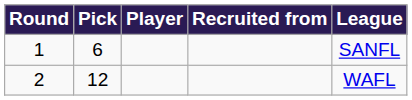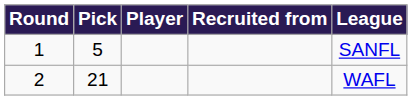 <table class="wikitable" style="text-align:center;">
 <tr>
 <td style="background:#2A1A54; color: white;"><strong>Round</strong></td>
 <td style="background:#2A1A54; color: white;"><strong>Pick</strong></td>
 <td style="background:#2A1A54; color: white;"><strong>Player</strong></td>
 <td style="background:#2A1A54; color: white;"><strong>Recruited from</strong></td>
 <td style="background:#2A1A54; color: white;"><strong>League</strong></td>
 </tr>
 <tr>
 <td>1</td>
-<td>6</td>
+<td>5</td>
 <td></td>
 <td></td>
 <td><a href='#'>SANFL</a></td>
 </tr>
 <tr>
 <td>2</td>
-<td>12</td>
+<td>21</td>
 <td></td>
 <td></td>
 <td><a href='#'>WAFL</a></td>
 </tr>
 </table>
